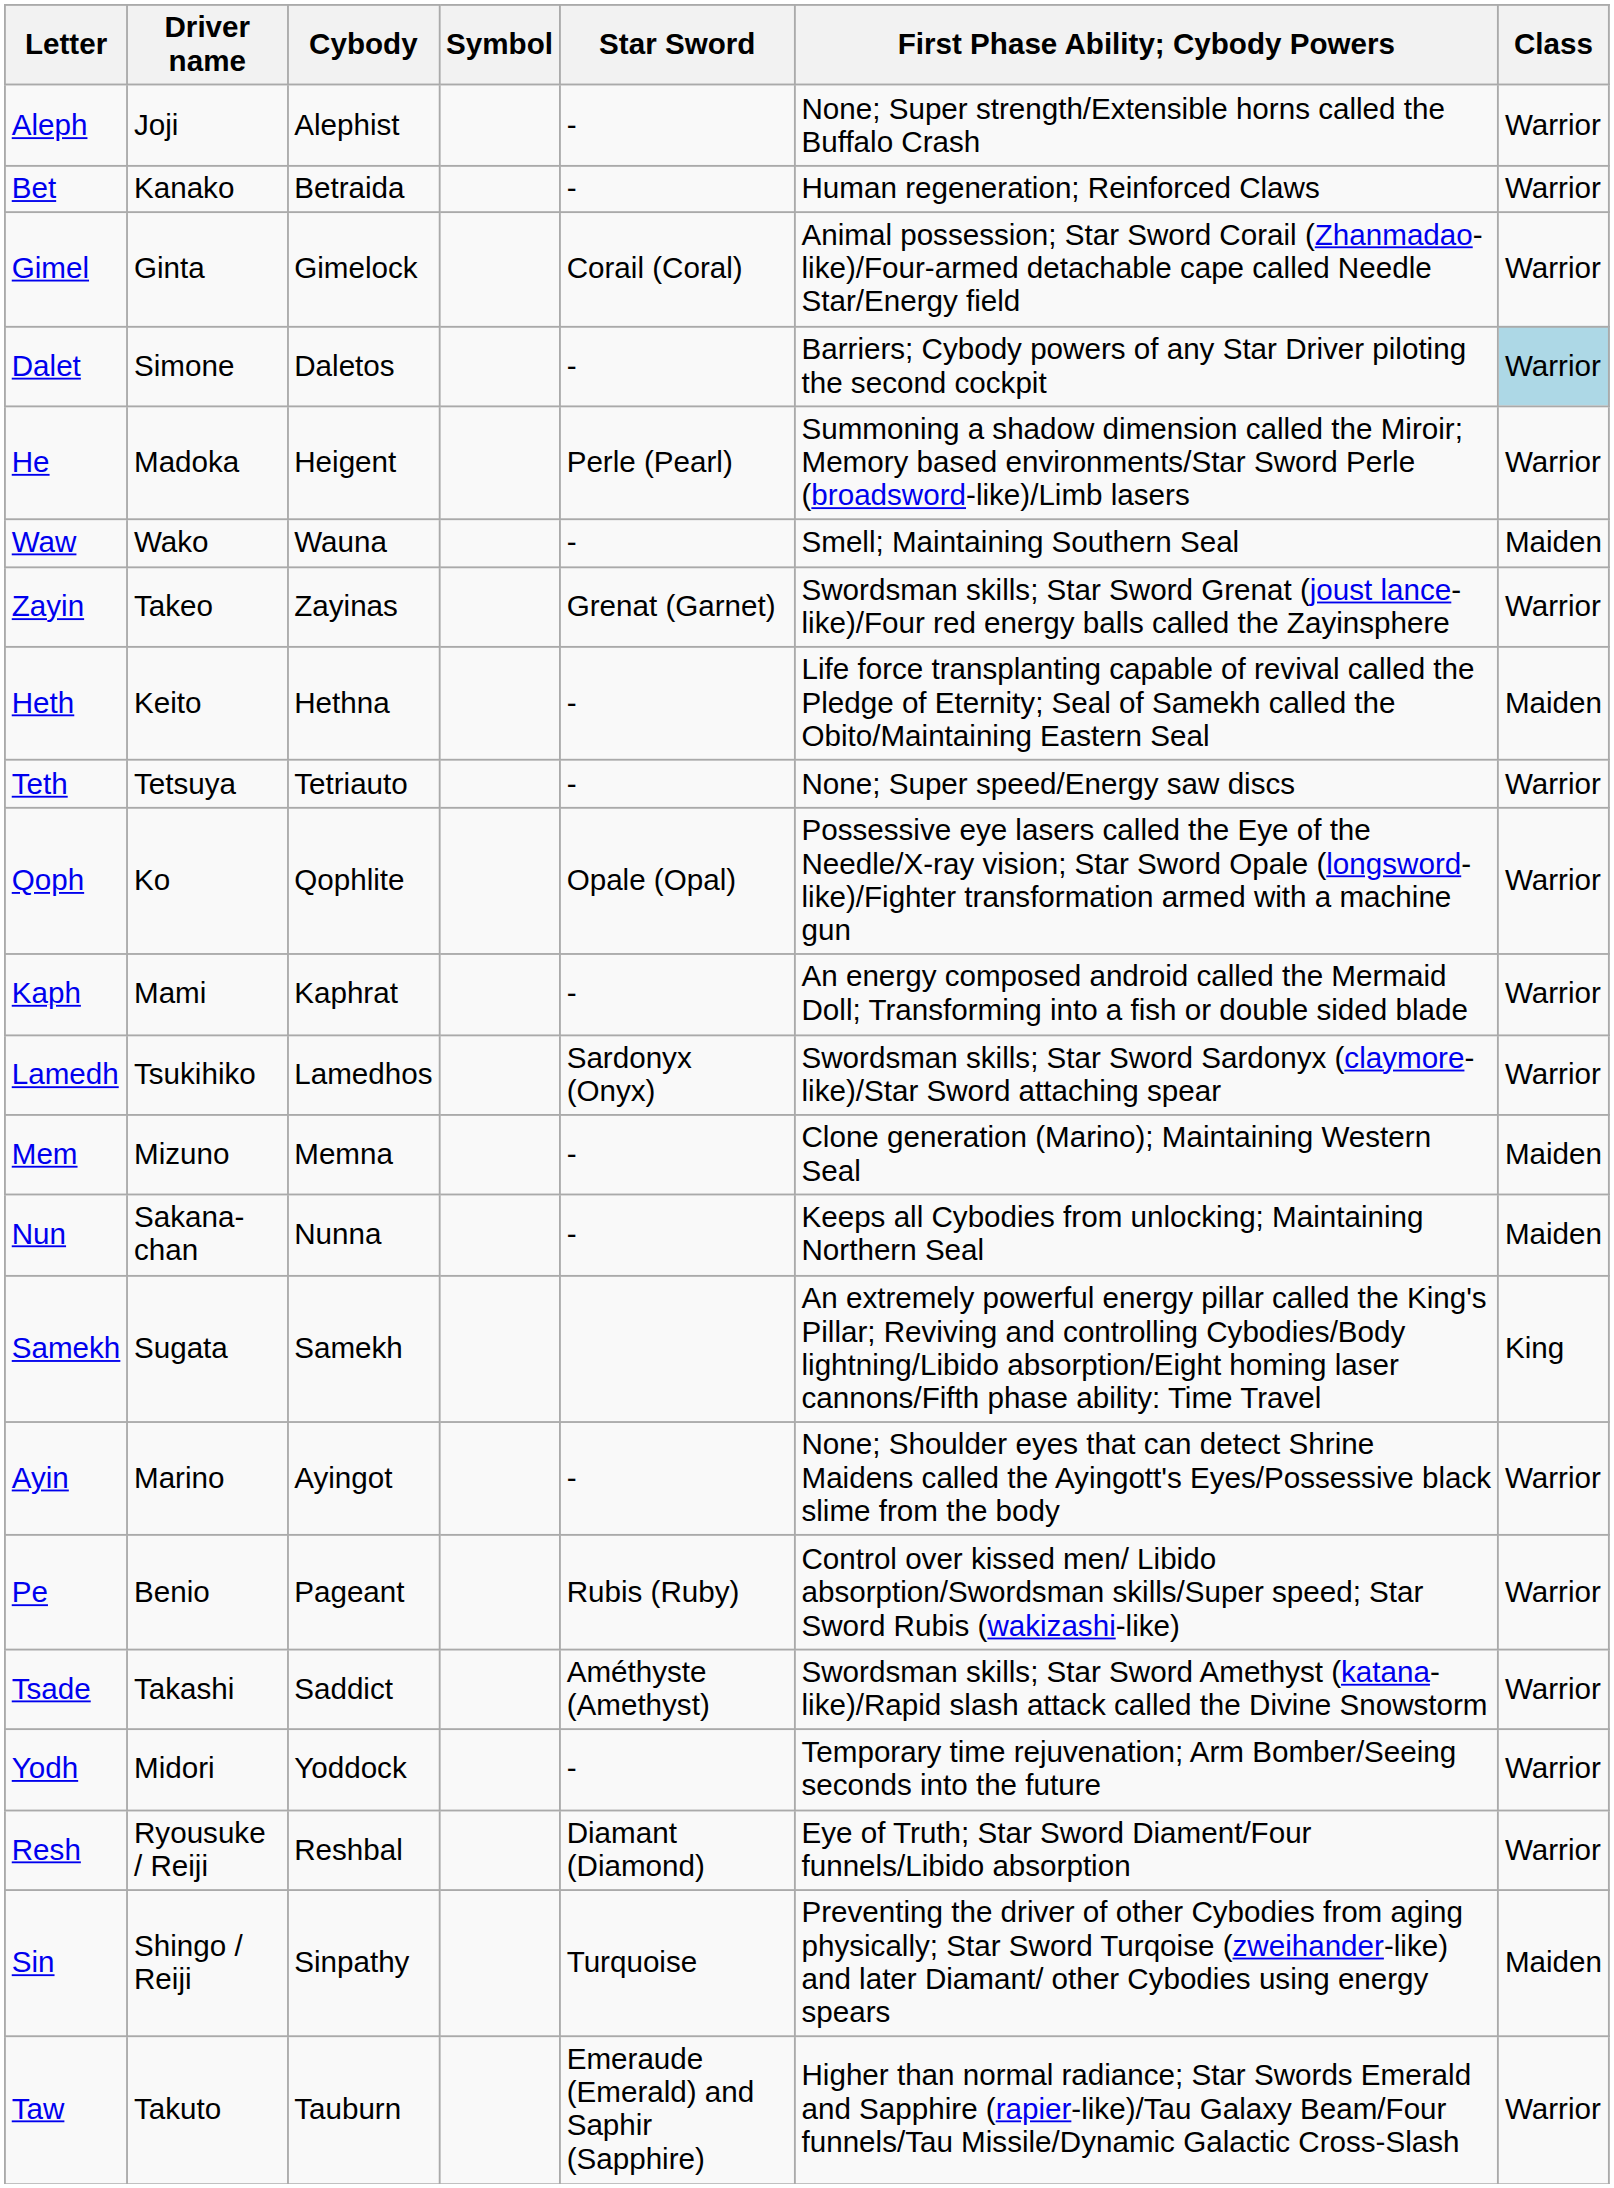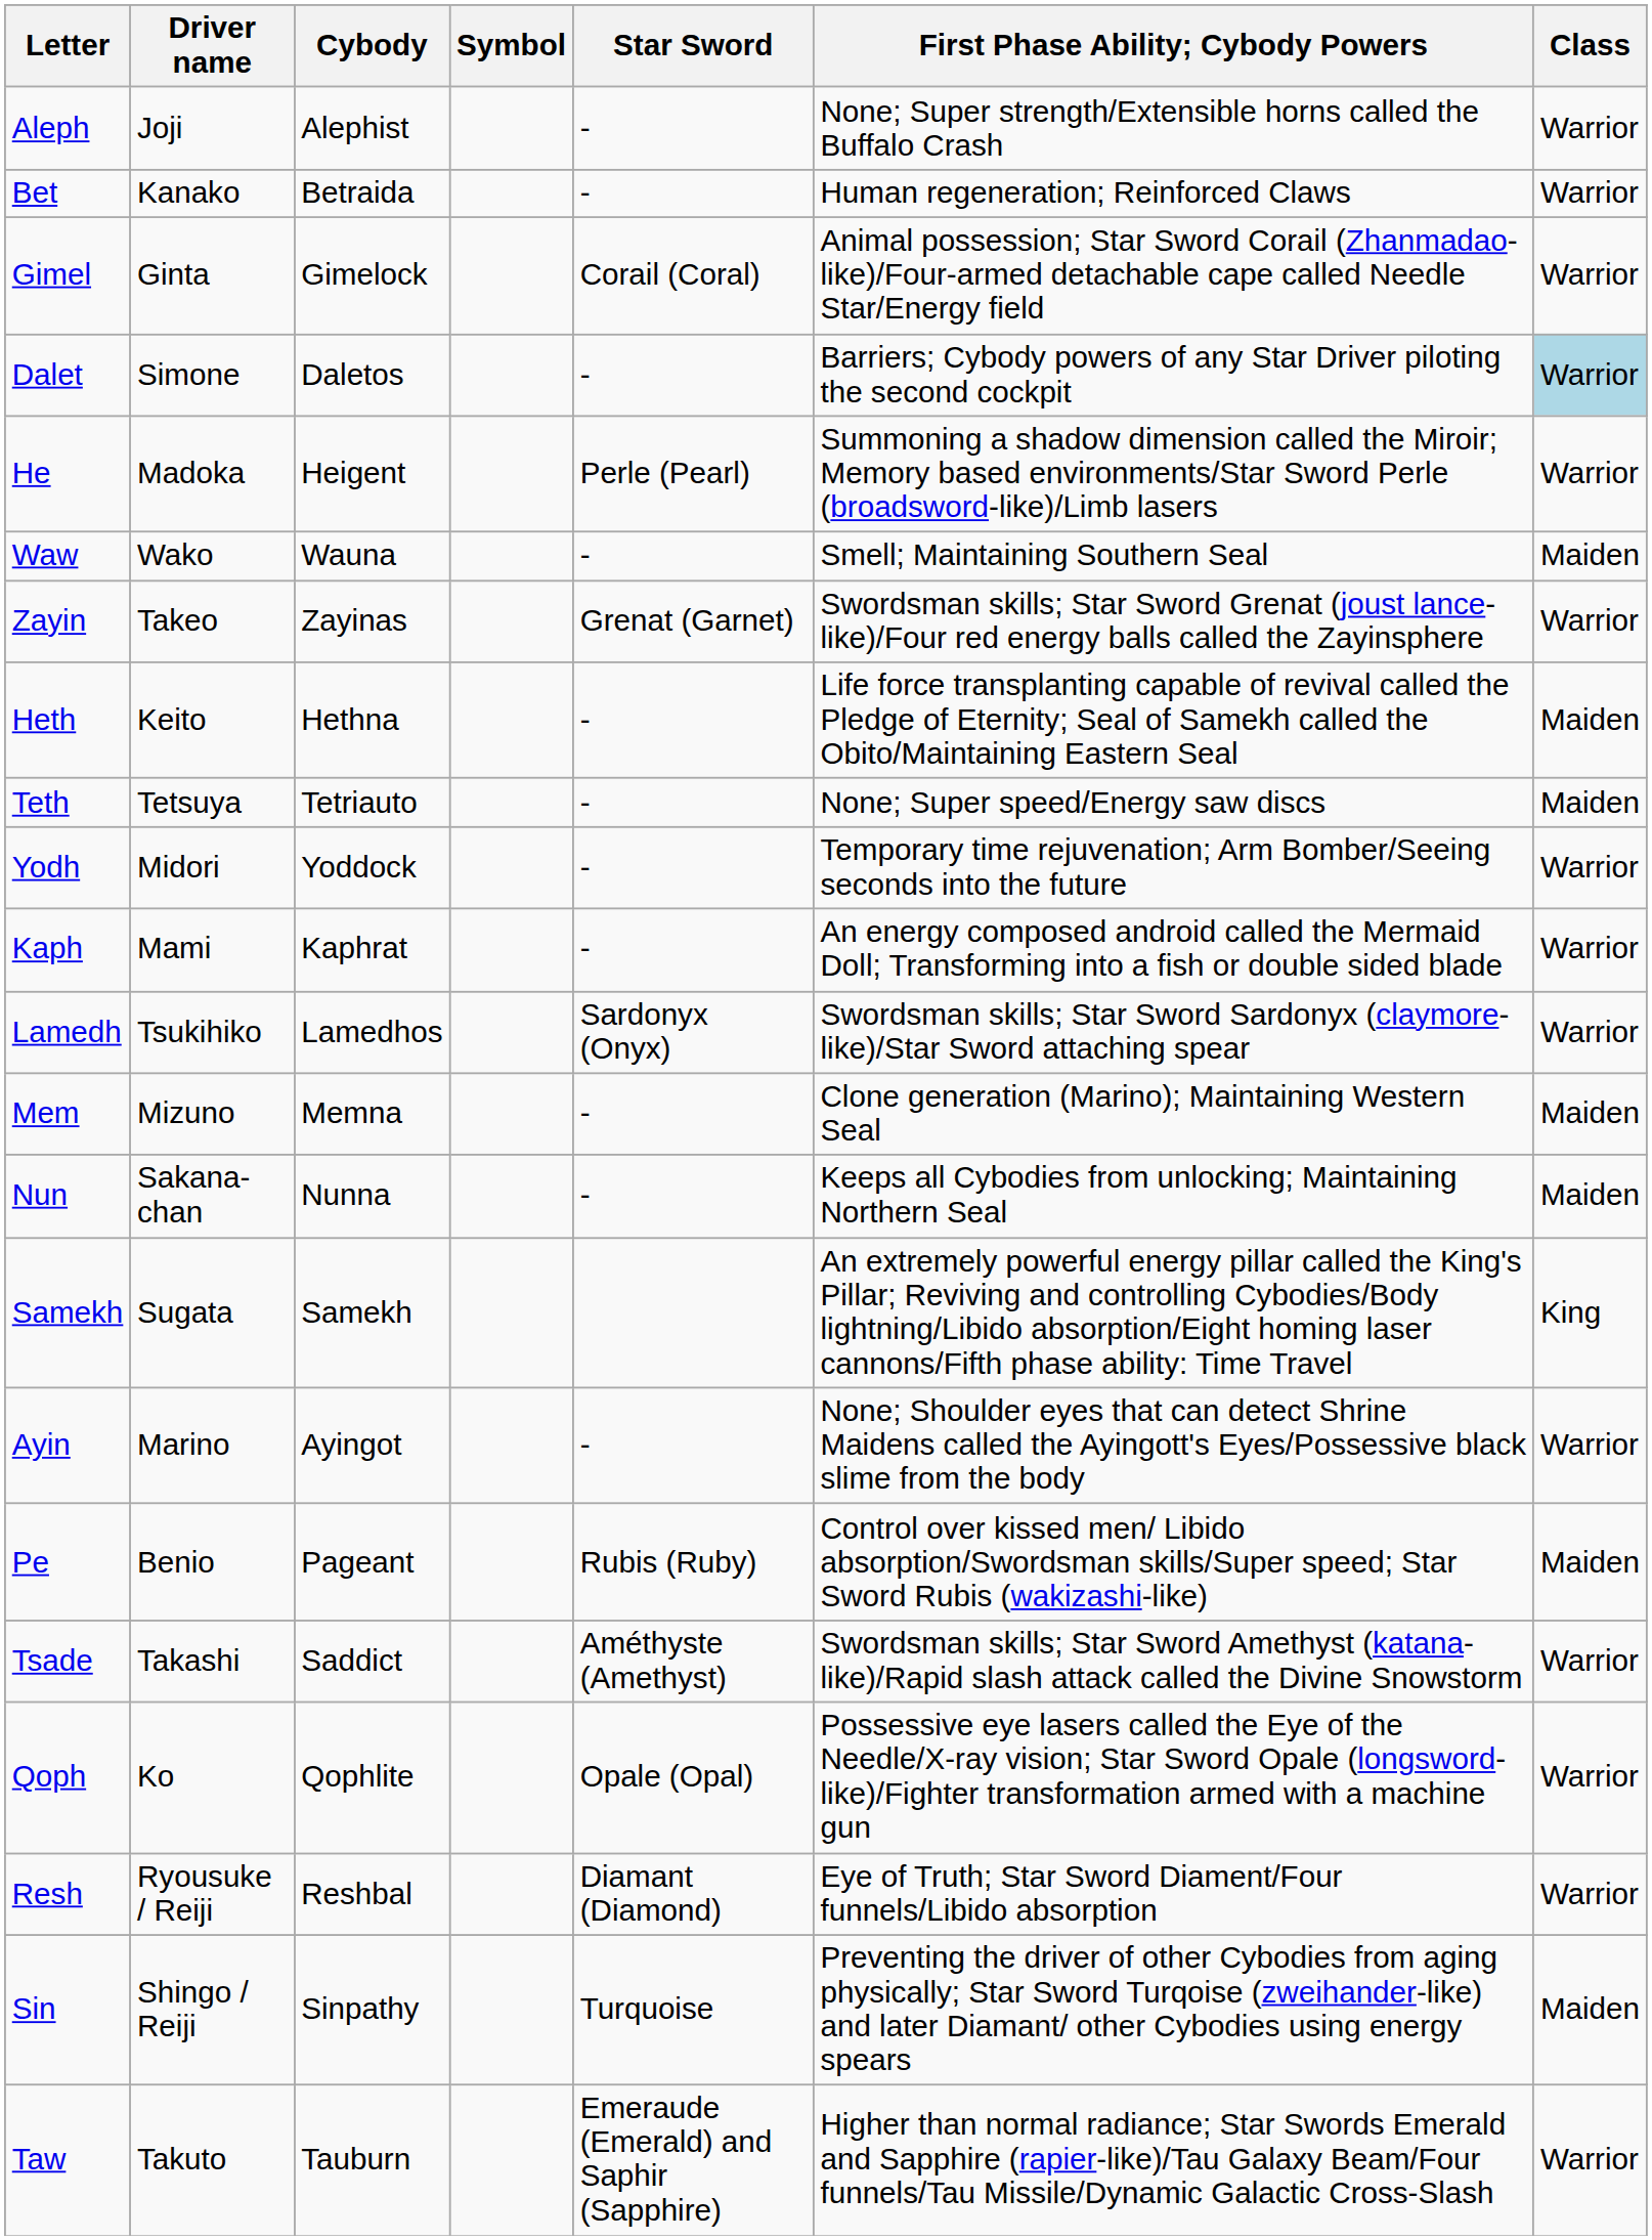 <table class="wikitable">
 <tr>
 <th>Letter</th>
 <th>Driver name</th>
 <th>Cybody</th>
 <th>Symbol</th>
 <th>Star Sword</th>
 <th>First Phase Ability; Cybody Powers</th>
 <th>Class</th>
 </tr>
 <tr>
 <td><a href='#'>Aleph</a></td>
 <td>Joji</td>
 <td>Alephist</td>
 <td></td>
 <td>-</td>
 <td>None; Super strength/Extensible horns called the Buffalo Crash</td>
 <td>Warrior</td>
 </tr>
 <tr>
 <td><a href='#'>Bet</a></td>
 <td>Kanako</td>
 <td>Betraida</td>
 <td></td>
 <td>-</td>
 <td>Human regeneration; Reinforced Claws</td>
 <td>Warrior</td>
 </tr>
 <tr>
 <td><a href='#'>Gimel</a></td>
 <td>Ginta</td>
 <td>Gimelock</td>
 <td></td>
 <td>Corail (Coral)</td>
 <td>Animal possession; Star Sword Corail (<a href='#'>Zhanmadao</a>-like)/Four-armed detachable cape called Needle Star/Energy field</td>
 <td>Warrior</td>
 </tr>
 <tr>
 <td><a href='#'>Dalet</a></td>
 <td>Simone</td>
 <td>Daletos</td>
 <td></td>
 <td>-</td>
 <td>Barriers; Cybody powers of any Star Driver piloting the second cockpit</td>
 <td style="background: lightblue;">Warrior</td>
 </tr>
 <tr>
 <td><a href='#'>He</a></td>
 <td>Madoka</td>
 <td>Heigent</td>
 <td></td>
 <td>Perle (Pearl)</td>
 <td>Summoning a shadow dimension called the Miroir; Memory based environments/Star Sword Perle (<a href='#'>broadsword</a>-like)/Limb lasers</td>
 <td>Warrior</td>
 </tr>
 <tr>
 <td><a href='#'>Waw</a></td>
 <td>Wako</td>
 <td>Wauna</td>
 <td></td>
 <td>-</td>
 <td>Smell; Maintaining Southern Seal</td>
 <td>Maiden</td>
 </tr>
 <tr>
 <td><a href='#'>Zayin</a></td>
 <td>Takeo</td>
 <td>Zayinas</td>
 <td></td>
 <td>Grenat (Garnet)</td>
 <td>Swordsman skills; Star Sword Grenat (<a href='#'>joust lance</a>-like)/Four red energy balls called the Zayinsphere</td>
 <td>Warrior</td>
 </tr>
 <tr>
 <td><a href='#'>Heth</a></td>
 <td>Keito</td>
 <td>Hethna</td>
 <td></td>
 <td>-</td>
 <td>Life force transplanting capable of revival called the Pledge of Eternity; Seal of Samekh called the Obito/Maintaining Eastern Seal</td>
 <td>Maiden</td>
 </tr>
 <tr>
 <td><a href='#'>Teth</a></td>
 <td>Tetsuya</td>
 <td>Tetriauto</td>
 <td></td>
 <td>-</td>
 <td>None; Super speed/Energy saw discs</td>
-<td>Warrior</td>
+<td>Maiden</td>
 </tr>
 <tr>
-<td><a href='#'>Qoph</a></td>
-<td>Ko</td>
-<td>Qophlite</td>
+<td><a href='#'>Yodh</a></td>
+<td>Midori</td>
+<td>Yoddock</td>
 <td></td>
-<td>Opale (Opal)</td>
-<td>Possessive eye lasers called the Eye of the Needle/X-ray vision; Star Sword Opale (<a href='#'>longsword</a>-like)/Fighter transformation armed with a machine gun</td>
+<td>-</td>
+<td>Temporary time rejuvenation; Arm Bomber/Seeing seconds into the future</td>
 <td>Warrior</td>
 </tr>
 <tr>
 <td><a href='#'>Kaph</a></td>
 <td>Mami</td>
 <td>Kaphrat</td>
 <td></td>
 <td>-</td>
 <td>An energy composed android called the Mermaid Doll; Transforming into a fish or double sided blade</td>
 <td>Warrior</td>
 </tr>
 <tr>
 <td><a href='#'>Lamedh</a></td>
 <td>Tsukihiko</td>
 <td>Lamedhos</td>
 <td></td>
 <td>Sardonyx (Onyx)</td>
 <td>Swordsman skills; Star Sword Sardonyx (<a href='#'>claymore</a>-like)/Star Sword attaching spear</td>
 <td>Warrior</td>
 </tr>
 <tr>
 <td><a href='#'>Mem</a></td>
 <td>Mizuno</td>
 <td>Memna</td>
 <td></td>
 <td>-</td>
 <td>Clone generation (Marino); Maintaining Western Seal</td>
 <td>Maiden</td>
 </tr>
 <tr>
 <td><a href='#'>Nun</a></td>
 <td>Sakana-chan</td>
 <td>Nunna</td>
 <td></td>
 <td>-</td>
 <td>Keeps all Cybodies from unlocking; Maintaining Northern Seal</td>
 <td>Maiden</td>
 </tr>
 <tr>
 <td><a href='#'>Samekh</a></td>
 <td>Sugata</td>
 <td>Samekh</td>
 <td></td>
 <td></td>
 <td>An extremely powerful energy pillar called the King's Pillar; Reviving and controlling Cybodies/Body lightning/Libido absorption/Eight homing laser cannons/Fifth phase ability: Time Travel</td>
 <td>King</td>
 </tr>
 <tr>
 <td><a href='#'>Ayin</a></td>
 <td>Marino</td>
 <td>Ayingot</td>
 <td></td>
 <td>-</td>
 <td>None; Shoulder eyes that can detect Shrine Maidens called the Ayingott's Eyes/Possessive black slime from the body</td>
 <td>Warrior</td>
 </tr>
 <tr>
 <td><a href='#'>Pe</a></td>
 <td>Benio</td>
 <td>Pageant</td>
 <td></td>
 <td>Rubis (Ruby)</td>
 <td>Control over kissed men/ Libido absorption/Swordsman skills/Super speed; Star Sword Rubis (<a href='#'>wakizashi</a>-like)</td>
-<td>Warrior</td>
+<td>Maiden</td>
 </tr>
 <tr>
 <td><a href='#'>Tsade</a></td>
 <td>Takashi</td>
 <td>Saddict</td>
 <td></td>
 <td>Améthyste (Amethyst)</td>
 <td>Swordsman skills; Star Sword Amethyst (<a href='#'>katana</a>-like)/Rapid slash attack called the Divine Snowstorm</td>
 <td>Warrior</td>
 </tr>
 <tr>
-<td><a href='#'>Yodh</a></td>
-<td>Midori</td>
-<td>Yoddock</td>
+<td><a href='#'>Qoph</a></td>
+<td>Ko</td>
+<td>Qophlite</td>
 <td></td>
-<td>-</td>
-<td>Temporary time rejuvenation; Arm Bomber/Seeing seconds into the future</td>
+<td>Opale (Opal)</td>
+<td>Possessive eye lasers called the Eye of the Needle/X-ray vision; Star Sword Opale (<a href='#'>longsword</a>-like)/Fighter transformation armed with a machine gun</td>
 <td>Warrior</td>
 </tr>
 <tr>
 <td><a href='#'>Resh</a></td>
 <td>Ryousuke / Reiji</td>
 <td>Reshbal</td>
 <td></td>
 <td>Diamant (Diamond)</td>
 <td>Eye of Truth; Star Sword Diament/Four funnels/Libido absorption</td>
 <td>Warrior</td>
 </tr>
 <tr>
 <td><a href='#'>Sin</a></td>
 <td>Shingo / Reiji</td>
 <td>Sinpathy</td>
 <td></td>
 <td>Turquoise</td>
 <td>Preventing the driver of other  Cybodies from aging physically; Star Sword Turqoise (<a href='#'>zweihander</a>-like) and later Diamant/ other Cybodies using energy spears</td>
 <td>Maiden</td>
 </tr>
 <tr>
 <td><a href='#'>Taw</a></td>
 <td>Takuto</td>
 <td>Tauburn</td>
 <td></td>
 <td>Emeraude (Emerald) and Saphir (Sapphire)</td>
 <td>Higher than normal radiance; Star Swords Emerald and Sapphire (<a href='#'>rapier</a>-like)/Tau Galaxy Beam/Four funnels/Tau Missile/Dynamic Galactic Cross-Slash</td>
 <td>Warrior</td>
 </tr>
 </table>
